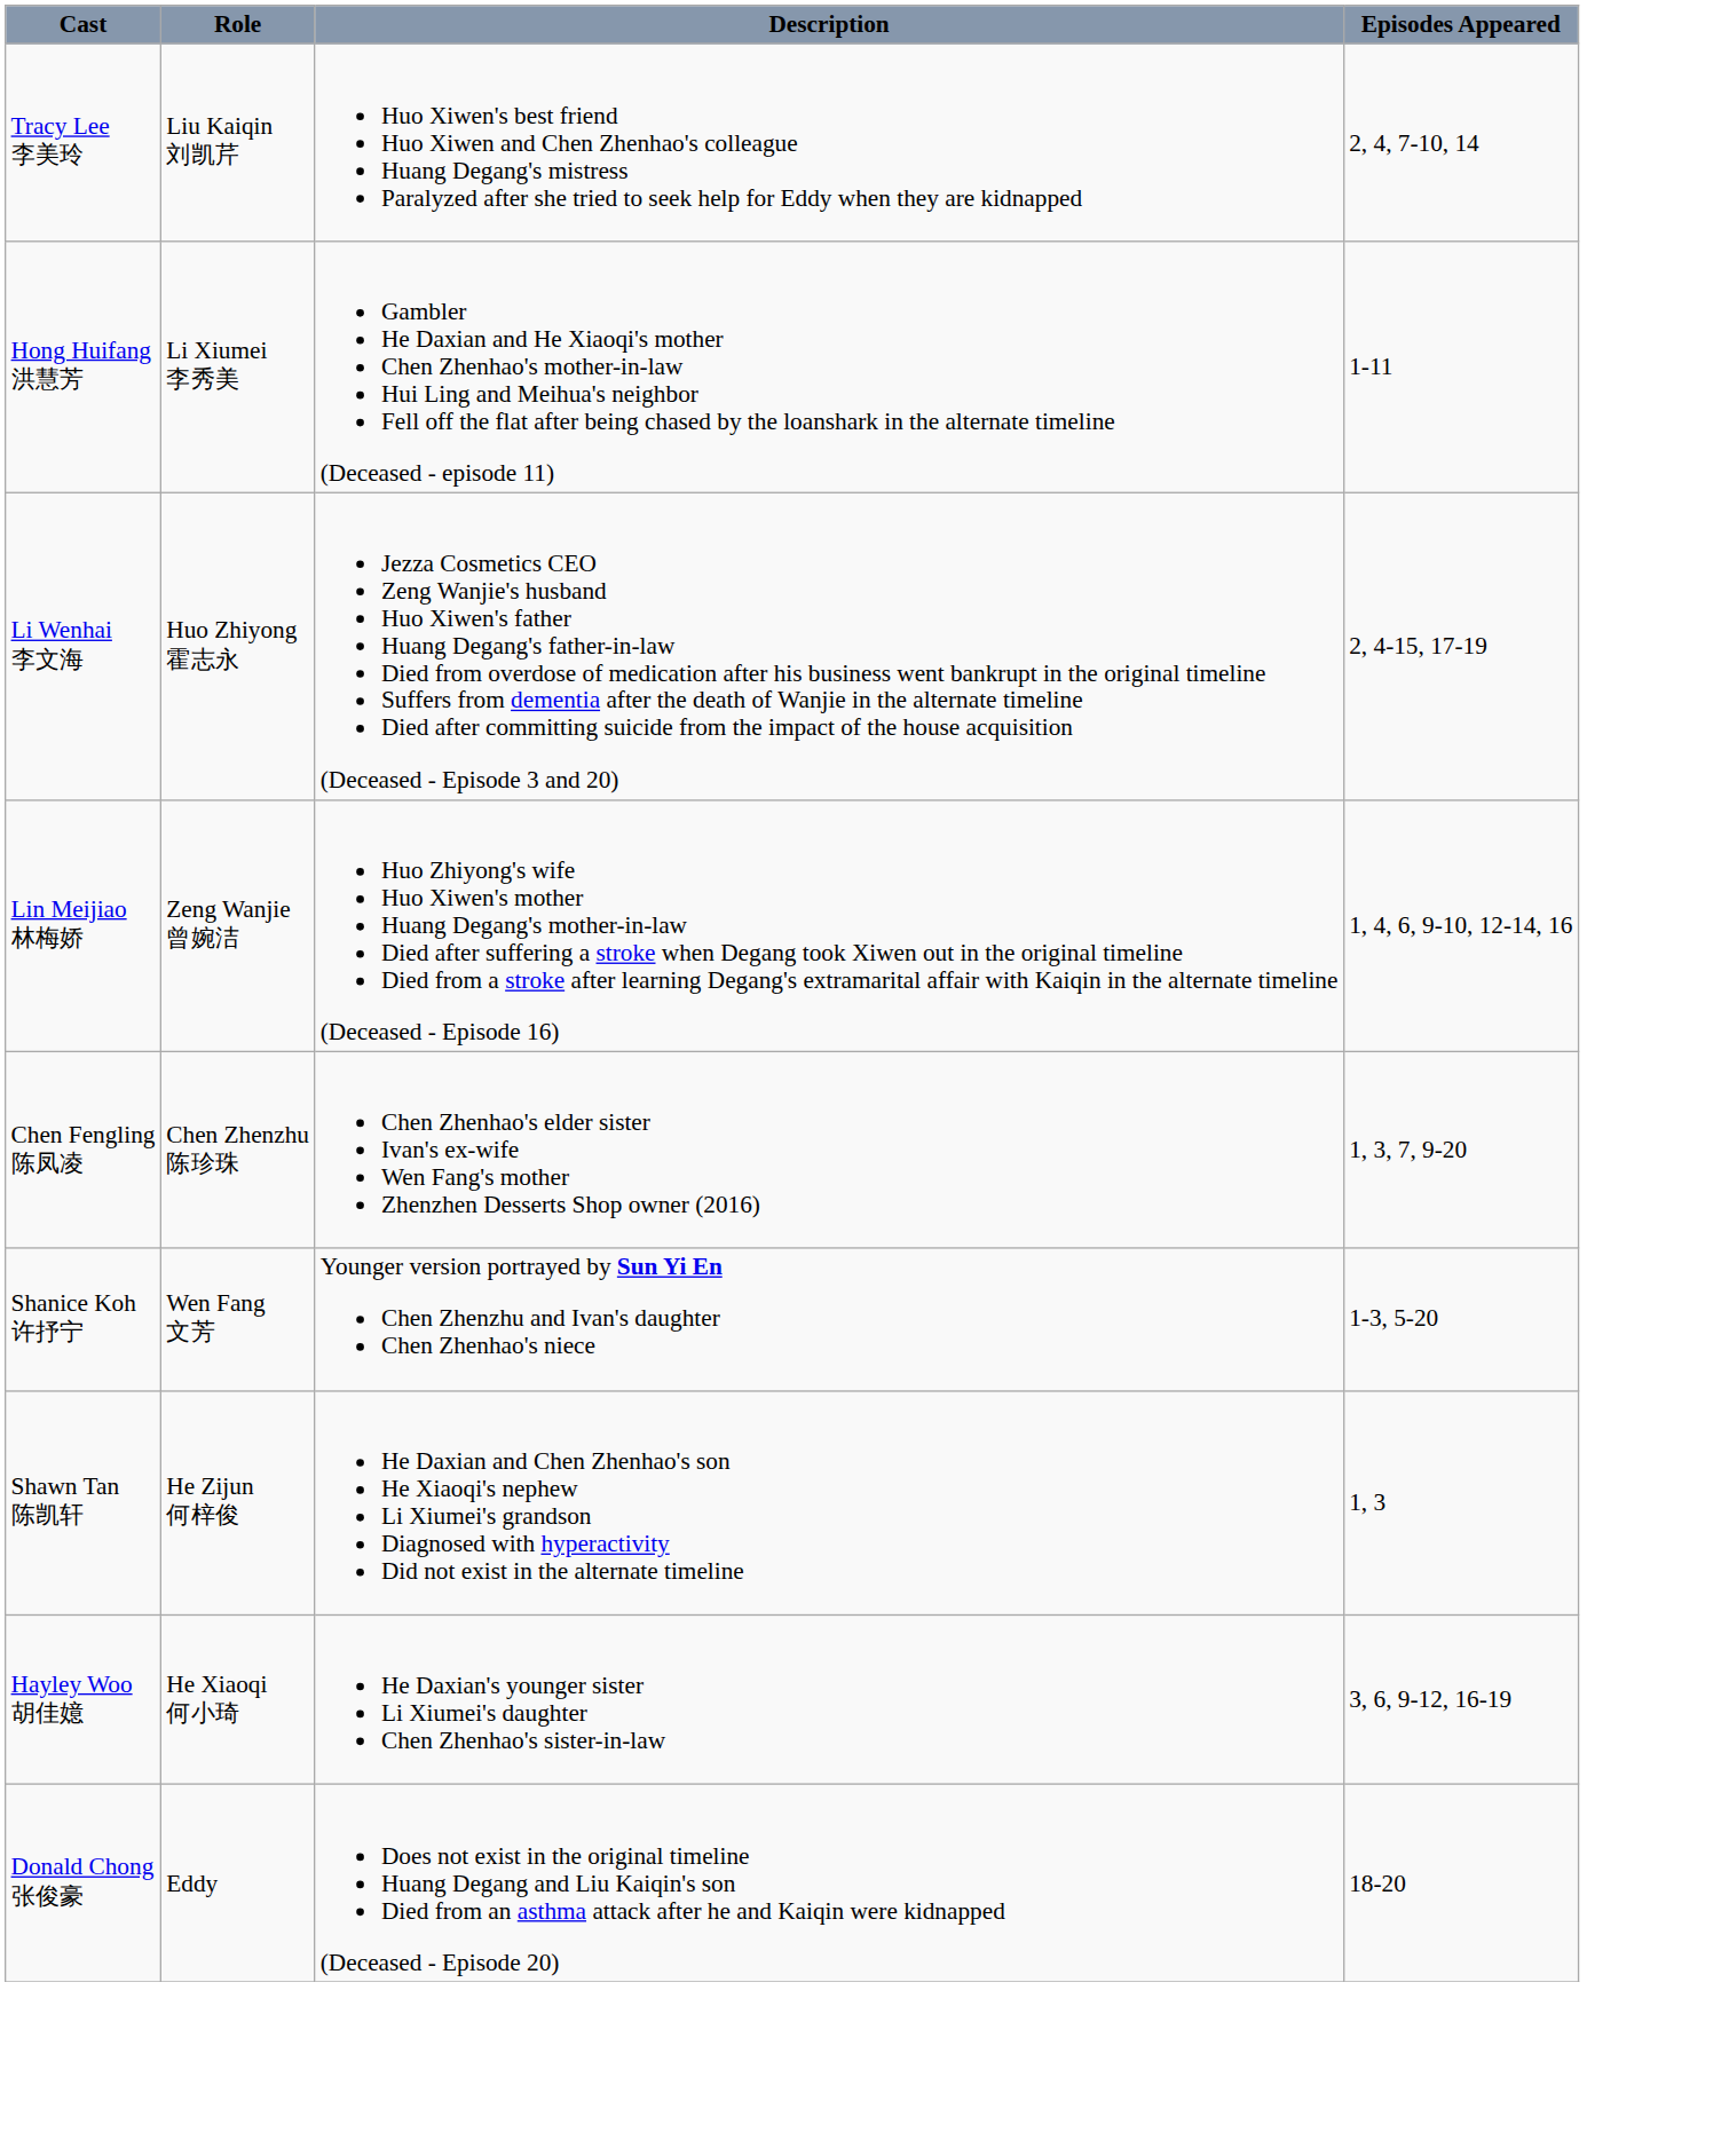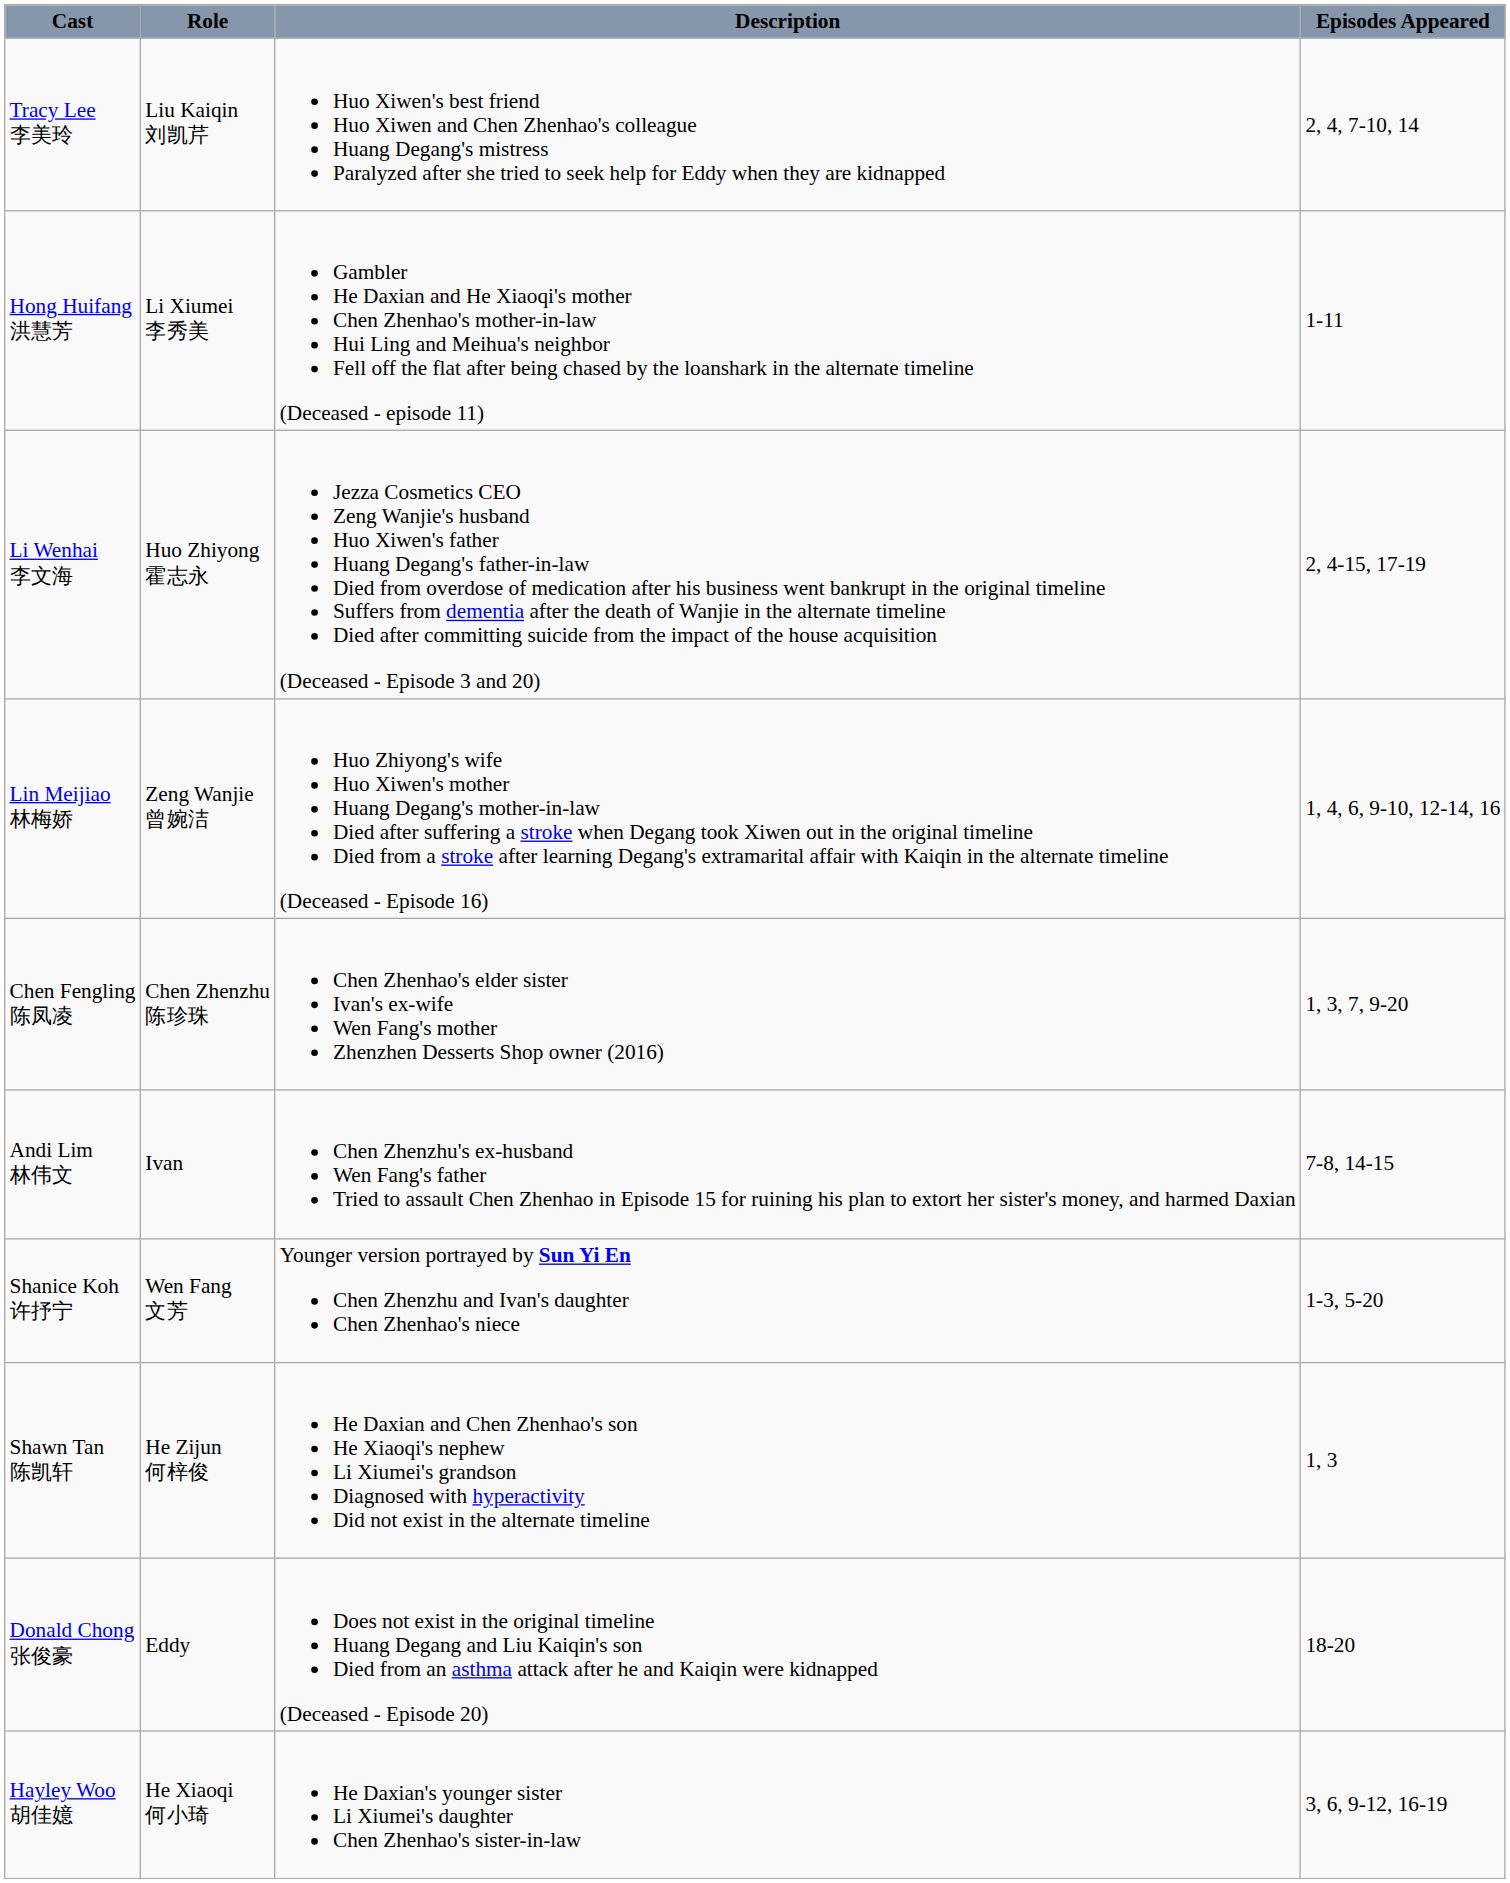 <table class="wikitable">
 <tr>
 <th style="background:#8697AC">Cast</th>
 <th style="background:#8697AC">Role</th>
 <th style="background:#8697AC">Description</th>
 <th style="background:#8697AC">Episodes Appeared</th>
 </tr>
 <tr>
 <td><a href='#'>Tracy Lee</a> <br> 李美玲</td>
 <td>Liu Kaiqin <br> 刘凯芹</td>
 <td><br><ul><li>Huo Xiwen's best friend</li><li>Huo Xiwen and Chen Zhenhao's colleague</li><li>Huang Degang's mistress</li><li>Paralyzed after she tried to seek help for Eddy when they are kidnapped</li></ul></td>
 <td>2, 4, 7-10, 14</td>
 </tr>
 <tr>
 <td><a href='#'>Hong Huifang</a><br>洪慧芳</td>
 <td>Li Xiumei <br> 李秀美</td>
 <td><br><ul><li>Gambler</li><li>He Daxian and He Xiaoqi's mother</li><li>Chen Zhenhao's mother-in-law</li><li>Hui Ling and Meihua's neighbor</li><li>Fell off the flat after being chased by the loanshark in the alternate timeline</li></ul>(Deceased - episode 11)</td>
 <td>1-11</td>
 </tr>
 <tr>
 <td><a href='#'>Li Wenhai</a><br>李文海</td>
 <td>Huo Zhiyong <br> 霍志永</td>
 <td><br><ul><li>Jezza Cosmetics CEO</li><li>Zeng Wanjie's husband</li><li>Huo Xiwen's father</li><li>Huang Degang's father-in-law</li><li>Died from overdose of medication after his business went bankrupt in the original timeline</li><li>Suffers from <a href='#'>dementia</a> after the death of Wanjie in the alternate timeline</li><li>Died after committing suicide from the impact of the house acquisition</li></ul>(Deceased - Episode 3 and 20)</td>
 <td>2, 4-15, 17-19</td>
 </tr>
 <tr>
 <td><a href='#'>Lin Meijiao</a><br>林梅娇</td>
 <td>Zeng Wanjie <br> 曾婉洁</td>
 <td><br><ul><li>Huo Zhiyong's wife</li><li>Huo Xiwen's mother</li><li>Huang Degang's mother-in-law</li><li>Died after suffering a <a href='#'>stroke</a> when Degang took Xiwen out in the original timeline</li><li>Died from a <a href='#'>stroke</a> after learning Degang's extramarital affair with Kaiqin in the alternate timeline</li></ul>(Deceased - Episode 16)</td>
 <td>1, 4, 6, 9-10, 12-14, 16</td>
 </tr>
 <tr>
 <td>Chen Fengling<br>陈凤凌</td>
 <td>Chen Zhenzhu<br>陈珍珠</td>
 <td><br><ul><li>Chen Zhenhao's elder sister</li><li>Ivan's ex-wife</li><li>Wen Fang's mother</li><li>Zhenzhen Desserts Shop owner (2016)</li></ul></td>
 <td>1, 3, 7, 9-20</td>
 </tr>
 <tr>
+<td>Andi Lim<br>林伟文</td>
+<td>Ivan</td>
+<td><br><ul><li>Chen Zhenzhu's ex-husband</li><li>Wen Fang's father</li><li>Tried to assault Chen Zhenhao in Episode 15 for ruining his plan to extort her sister's money, and harmed Daxian</li></ul></td>
+<td>7-8, 14-15</td>
+</tr>
+<tr>
 <td>Shanice Koh<br>许抒宁</td>
 <td>Wen Fang<br>文芳</td>
 <td>Younger version portrayed by <strong><a href='#'>Sun Yi En</a></strong><br><ul><li>Chen Zhenzhu and Ivan's daughter</li><li>Chen Zhenhao's niece</li></ul></td>
 <td>1-3, 5-20</td>
 </tr>
 <tr>
 <td>Shawn Tan <br> 陈凯轩</td>
 <td>He Zijun <br> 何梓俊</td>
 <td><br><ul><li>He Daxian and Chen Zhenhao's son</li><li>He Xiaoqi's nephew</li><li>Li Xiumei's grandson</li><li>Diagnosed with <a href='#'>hyperactivity</a></li><li>Did not exist in the alternate timeline</li></ul></td>
 <td>1, 3</td>
 </tr>
 <tr>
+<td><a href='#'>Donald Chong</a> <br> 张俊豪</td>
+<td>Eddy</td>
+<td><br><ul><li>Does not exist in the original timeline</li><li>Huang Degang and Liu Kaiqin's son</li><li>Died from an <a href='#'>asthma</a> attack after he and Kaiqin were kidnapped</li></ul>(Deceased - Episode 20)</td>
+<td>18-20</td>
+</tr>
+<tr>
 <td><a href='#'>Hayley Woo</a><br>胡佳嬑</td>
 <td>He Xiaoqi <br> 何小琦</td>
 <td><br><ul><li>He Daxian's younger sister</li><li>Li Xiumei's daughter</li><li>Chen Zhenhao's sister-in-law</li></ul></td>
 <td>3, 6, 9-12, 16-19</td>
 </tr>
-<tr>
-<td><a href='#'>Donald Chong</a> <br> 张俊豪</td>
-<td>Eddy</td>
-<td><br><ul><li>Does not exist in the original timeline</li><li>Huang Degang and Liu Kaiqin's son</li><li>Died from an <a href='#'>asthma</a> attack after he and Kaiqin were kidnapped</li></ul>(Deceased - Episode 20)</td>
-<td>18-20</td>
-</tr>
 </table>
